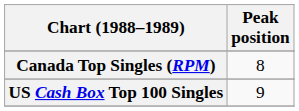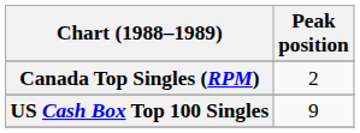 <table class="wikitable sortable plainrowheaders" style="text-align:center">
 <tr>
 <th>Chart (1988–1989)</th>
 <th>Peak<br>position</th>
 </tr>
 <tr>
 </tr>
 <tr>
 <th scope="row">Canada Top Singles (<em><a href='#'>RPM</a></em>)</th>
-<td>8</td>
+<td>2</td>
 </tr>
 <tr>
 </tr>
 <tr>
 </tr>
 <tr>
 </tr>
 <tr>
 </tr>
 <tr>
 </tr>
 <tr>
 </tr>
 <tr>
 <th scope="row">US <em><a href='#'>Cash Box</a></em> Top 100 Singles</th>
 <td>9</td>
 </tr>
 <tr>
 </tr>
 </table>
